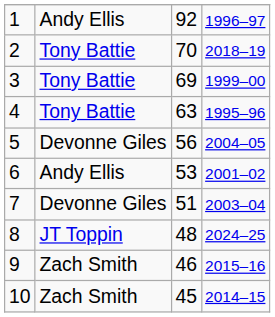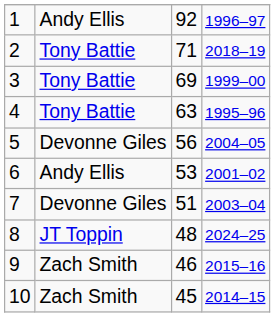 <table class="wikitable">
 <tr>
 </tr>
 <tr>
 <td>1</td>
 <td>Andy Ellis</td>
 <td>92</td>
 <td style="font-size:80%;"><a href='#'>1996–97</a></td>
 </tr>
 <tr>
 <td>2</td>
 <td><a href='#'>Tony Battie</a></td>
-<td>70</td>
+<td>71</td>
 <td style="font-size:80%;"><a href='#'>2018–19</a></td>
 </tr>
 <tr>
 <td>3</td>
 <td><a href='#'>Tony Battie</a></td>
 <td>69</td>
 <td style="font-size:80%;"><a href='#'>1999–00</a></td>
 </tr>
 <tr>
 <td>4</td>
 <td><a href='#'>Tony Battie</a></td>
 <td>63</td>
 <td style="font-size:80%;"><a href='#'>1995–96</a></td>
 </tr>
 <tr>
 <td>5</td>
 <td>Devonne Giles</td>
 <td>56</td>
 <td style="font-size:80%;"><a href='#'>2004–05</a></td>
 </tr>
 <tr>
 <td>6</td>
 <td>Andy Ellis</td>
 <td>53</td>
 <td style="font-size:80%;"><a href='#'>2001–02</a></td>
 </tr>
 <tr>
 <td>7</td>
 <td>Devonne Giles</td>
 <td>51</td>
 <td style="font-size:80%;"><a href='#'>2003–04</a></td>
 </tr>
 <tr>
 <td>8</td>
 <td><a href='#'>JT Toppin</a></td>
 <td>48</td>
 <td style="font-size:80%;"><a href='#'>2024–25</a></td>
 </tr>
 <tr>
 <td>9</td>
 <td>Zach Smith</td>
 <td>46</td>
 <td style="font-size:80%;"><a href='#'>2015–16</a></td>
 </tr>
 <tr>
 <td>10</td>
 <td>Zach Smith</td>
 <td>45</td>
 <td style="font-size:80%;"><a href='#'>2014–15</a></td>
 </tr>
 </table>
